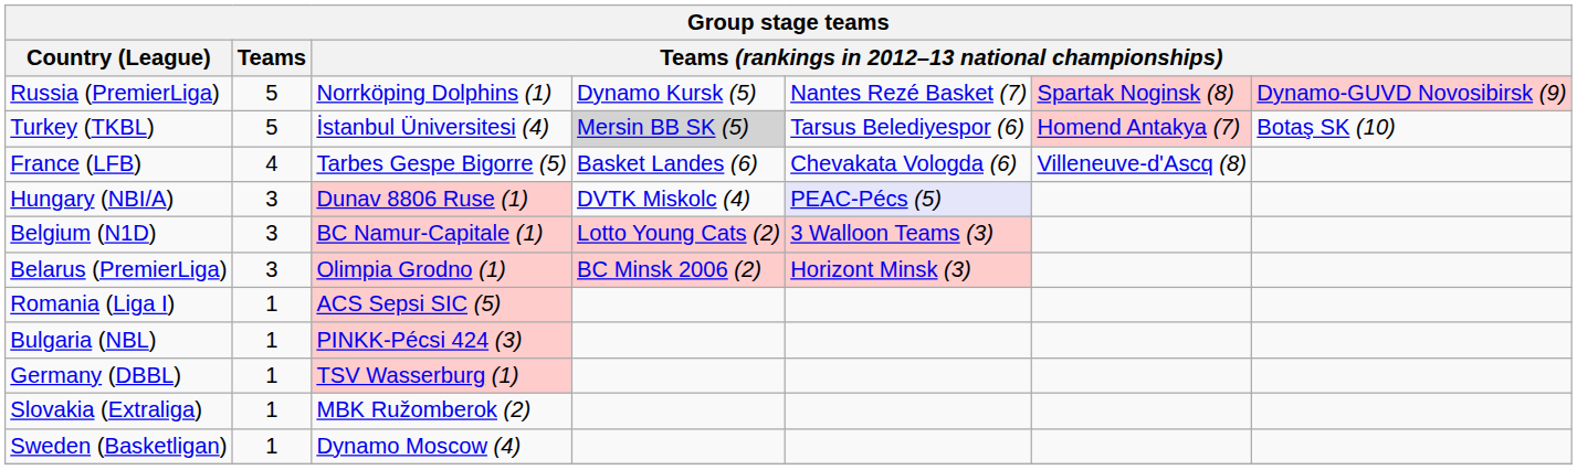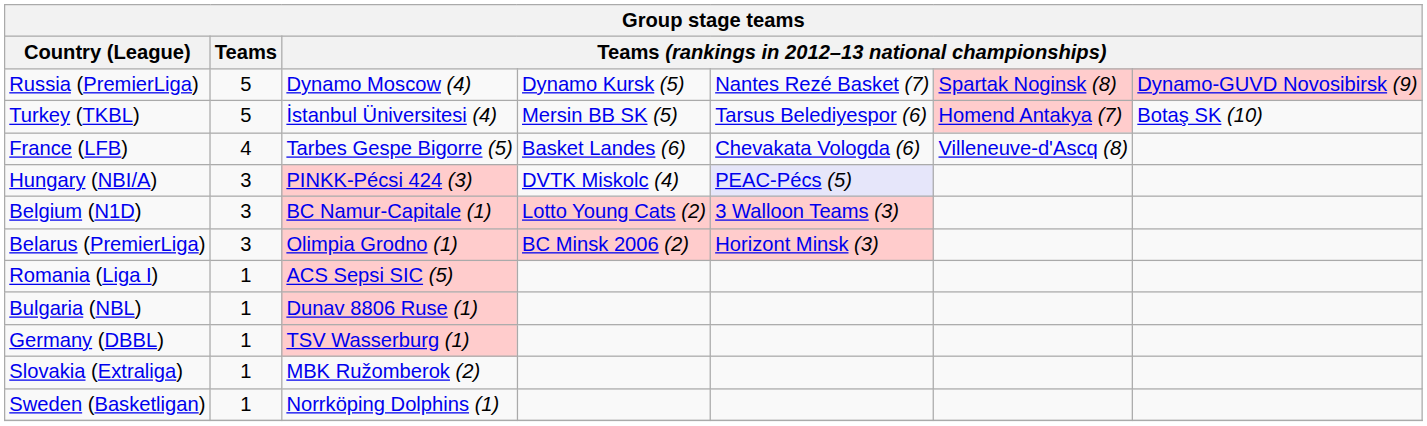 <table class="wikitable">
 <tr>
 <th colspan=7>Group stage teams</th>
 </tr>
 <tr>
 <th>Country (League)</th>
 <th>Teams</th>
 <th colspan=5>Teams <em>(rankings in 2012–13 national championships)</em></th>
 </tr>
 <tr>
 <td> <a href='#'>Russia</a> (<a href='#'>PremierLiga</a>)</td>
 <td align=center>5</td>
-<td><a href='#'>Norrköping Dolphins</a> <em>(1)</em></td>
+<td><a href='#'>Dynamo Moscow</a> <em>(4)</em></td>
 <td><a href='#'>Dynamo Kursk</a> <em>(5)</em></td>
 <td><a href='#'>Nantes Rezé Basket</a> <em>(7)</em></td>
 <td style="background:#ffcccc;"><a href='#'>Spartak Noginsk</a> <em>(8)</em></td>
 <td style="background:#ffcccc;"><a href='#'>Dynamo-GUVD Novosibirsk</a> <em>(9)</em></td>
 </tr>
 <tr>
 <td> <a href='#'>Turkey</a> (<a href='#'>TKBL</a>)</td>
 <td align=center>5</td>
 <td><a href='#'>İstanbul Üniversitesi</a> <em>(4)</em></td>
-<td style="background: lightgrey;"><a href='#'>Mersin BB SK</a> <em>(5)</em></td>
+<td><a href='#'>Mersin BB SK</a> <em>(5)</em></td>
 <td><a href='#'>Tarsus Belediyespor</a> <em>(6)</em></td>
 <td style="background:#ffcccc;"><a href='#'>Homend Antakya</a> <em>(7)</em></td>
 <td><a href='#'>Botaş SK</a> <em>(10)</em></td>
 </tr>
 <tr>
 <td> <a href='#'>France</a> (<a href='#'>LFB</a>)</td>
 <td align=center>4</td>
 <td><a href='#'>Tarbes Gespe Bigorre</a> <em>(5)</em></td>
 <td><a href='#'>Basket Landes</a> <em>(6)</em></td>
 <td><a href='#'>Chevakata Vologda</a> <em>(6)</em></td>
 <td><a href='#'>Villeneuve-d'Ascq</a> <em>(8)</em></td>
 <td></td>
 </tr>
 <tr>
 <td> <a href='#'>Hungary</a> (<a href='#'>NBI/A</a>)</td>
 <td align=center>3</td>
-<td style="background:#ffcccc;"><a href='#'>Dunav 8806 Ruse</a> <em>(1)</em></td>
+<td style="background:#ffcccc;"><a href='#'>PINKK-Pécsi 424</a> <em>(3)</em></td>
 <td><a href='#'>DVTK Miskolc</a> <em>(4)</em></td>
 <td style="background: lavender;"><a href='#'>PEAC-Pécs</a> <em>(5)</em></td>
 <td></td>
 <td></td>
 </tr>
 <tr>
 <td> <a href='#'>Belgium</a> (<a href='#'>N1D</a>)</td>
 <td align=center>3</td>
 <td style="background:#ffcccc;"><a href='#'>BC Namur-Capitale</a> <em>(1)</em></td>
 <td style="background:#ffcccc;"><a href='#'>Lotto Young Cats</a> <em>(2)</em></td>
 <td style="background:#ffcccc;"><a href='#'>3 Walloon Teams</a> <em>(3)</em></td>
 <td></td>
 <td></td>
 </tr>
 <tr>
 <td> <a href='#'>Belarus</a> (<a href='#'>PremierLiga</a>)</td>
 <td align=center>3</td>
 <td style="background:#ffcccc;"><a href='#'>Olimpia Grodno</a> <em>(1)</em></td>
 <td style="background:#ffcccc;"><a href='#'>BC Minsk 2006</a> <em>(2)</em></td>
 <td style="background:#ffcccc;"><a href='#'>Horizont Minsk</a> <em>(3)</em></td>
 <td></td>
 <td></td>
 </tr>
 <tr>
 <td> <a href='#'>Romania</a> (<a href='#'>Liga I</a>)</td>
 <td align=center>1</td>
 <td style="background:#ffcccc;"><a href='#'>ACS Sepsi SIC</a> <em>(5)</em></td>
 <td></td>
 <td></td>
 <td></td>
 <td></td>
 </tr>
 <tr>
 <td> <a href='#'>Bulgaria</a> (<a href='#'>NBL</a>)</td>
 <td align=center>1</td>
-<td style="background:#ffcccc;"><a href='#'>PINKK-Pécsi 424</a> <em>(3)</em></td>
+<td style="background:#ffcccc;"><a href='#'>Dunav 8806 Ruse</a> <em>(1)</em></td>
 <td></td>
 <td></td>
 <td></td>
 <td></td>
 </tr>
 <tr>
 <td> <a href='#'>Germany</a> (<a href='#'>DBBL</a>)</td>
 <td align=center>1</td>
 <td style="background:#ffcccc;"><a href='#'>TSV Wasserburg</a> <em>(1)</em></td>
 <td></td>
 <td></td>
 <td></td>
 <td></td>
 </tr>
 <tr>
 <td> <a href='#'>Slovakia</a> (<a href='#'>Extraliga</a>)</td>
 <td align=center>1</td>
 <td><a href='#'>MBK Ružomberok</a> <em>(2)</em></td>
 <td></td>
 <td></td>
 <td></td>
 <td></td>
 </tr>
 <tr>
 <td> <a href='#'>Sweden</a> (<a href='#'>Basketligan</a>)</td>
 <td align=center>1</td>
-<td><a href='#'>Dynamo Moscow</a> <em>(4)</em></td>
+<td><a href='#'>Norrköping Dolphins</a> <em>(1)</em></td>
 <td></td>
 <td></td>
 <td></td>
 <td></td>
 </tr>
 <tr>
 </tr>
 </table>
